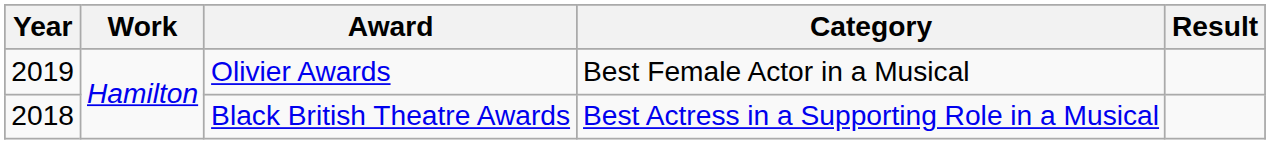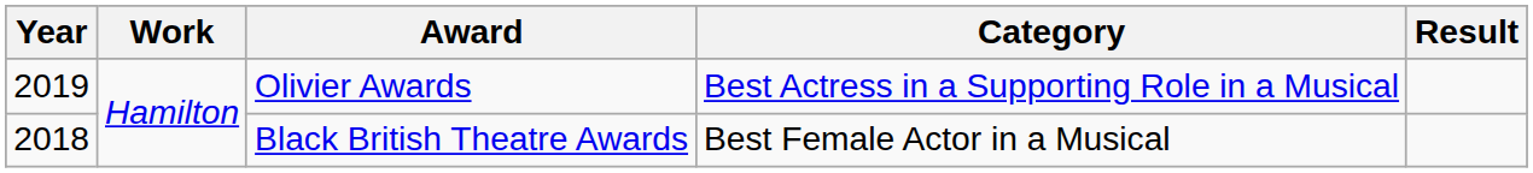 <table class="wikitable sortable">
 <tr>
 <th>Year</th>
 <th>Work</th>
 <th>Award</th>
 <th>Category</th>
 <th>Result</th>
 </tr>
 <tr>
 <td>2019</td>
 <td rowspan="2"><em><a href='#'>Hamilton</a></em></td>
 <td><a href='#'>Olivier Awards</a></td>
-<td>Best Female Actor in a Musical</td>
+<td><a href='#'>Best Actress in a Supporting Role in a Musical</a></td>
 <td></td>
 </tr>
 <tr>
 <td>2018</td>
 <td><a href='#'>Black British Theatre Awards</a></td>
-<td><a href='#'>Best Actress in a Supporting Role in a Musical</a></td>
+<td>Best Female Actor in a Musical</td>
 <td></td>
 </tr>
 </table>
